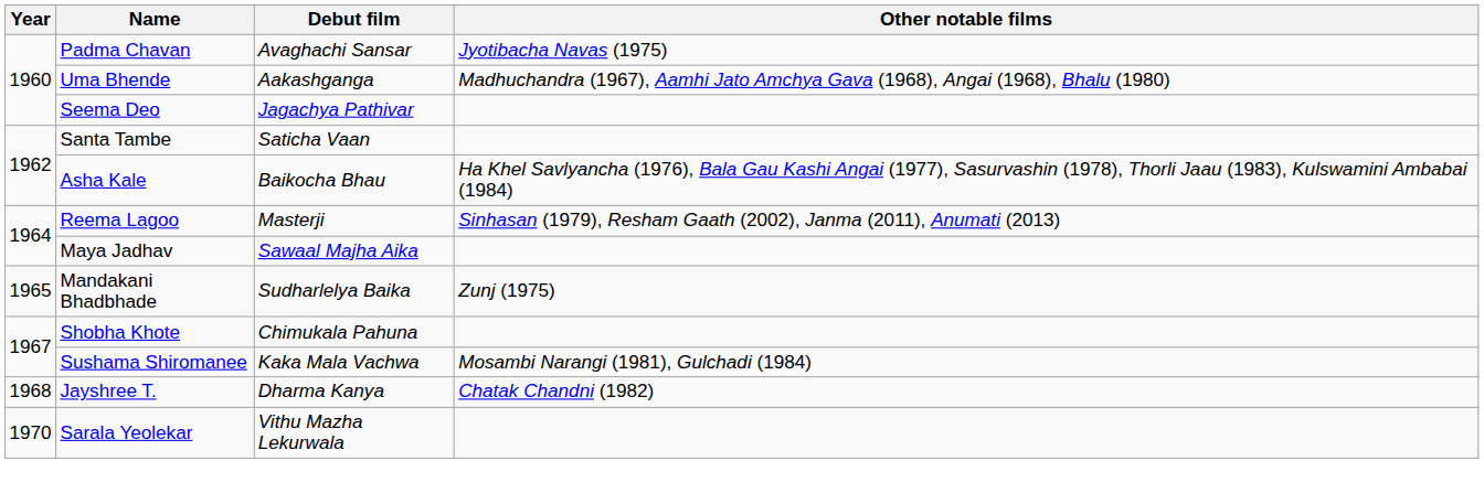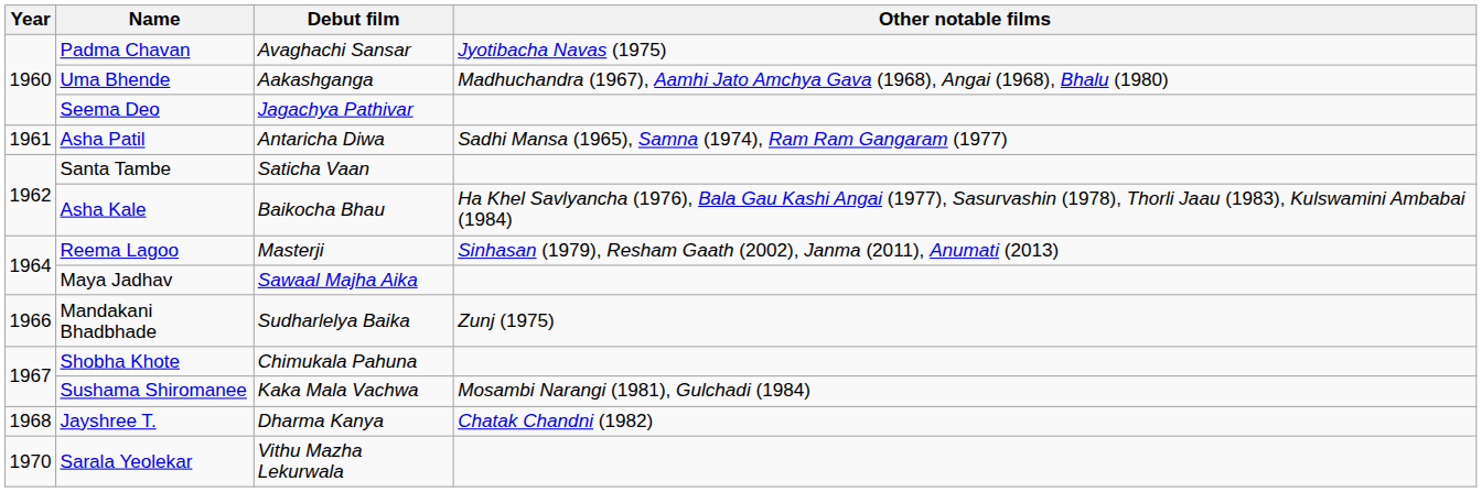 <table class="wikitable">
 <tr>
 <th>Year</th>
 <th>Name</th>
 <th>Debut film</th>
 <th>Other notable films</th>
 </tr>
 <tr>
 <td rowspan="3">1960</td>
 <td><a href='#'>Padma Chavan</a></td>
 <td><em>Avaghachi Sansar</em></td>
 <td><em><a href='#'>Jyotibacha Navas</a></em> (1975)</td>
 </tr>
 <tr>
 <td><a href='#'>Uma Bhende</a></td>
 <td><em>Aakashganga</em></td>
 <td><em>Madhuchandra</em> (1967), <em><a href='#'>Aamhi Jato Amchya Gava</a></em> (1968), <em>Angai</em> (1968), <em><a href='#'>Bhalu</a></em> (1980)</td>
 </tr>
 <tr>
 <td><a href='#'>Seema Deo</a></td>
 <td><em><a href='#'>Jagachya Pathivar</a></em></td>
 <td></td>
 </tr>
 <tr>
+<td>1961</td>
+<td><a href='#'>Asha Patil</a></td>
+<td><em>Antaricha Diwa</em></td>
+<td><em>Sadhi Mansa</em> (1965), <em><a href='#'>Samna</a></em> (1974), <em><a href='#'>Ram Ram Gangaram</a></em> (1977)</td>
+</tr>
+<tr>
 <td rowspan="2">1962</td>
 <td>Santa Tambe</td>
 <td><em>Saticha Vaan</em></td>
 <td></td>
 </tr>
 <tr>
 <td><a href='#'>Asha Kale</a></td>
 <td><em>Baikocha Bhau</em></td>
 <td><em>Ha Khel Savlyancha</em> (1976), <em><a href='#'>Bala Gau Kashi Angai</a></em> (1977), <em>Sasurvashin</em> (1978), <em>Thorli Jaau</em> (1983), <em>Kulswamini Ambabai</em> (1984)</td>
 </tr>
 <tr>
 <td rowspan="2">1964</td>
 <td><a href='#'>Reema Lagoo</a></td>
 <td><em>Masterji</em></td>
 <td><em><a href='#'>Sinhasan</a></em> (1979), <em>Resham Gaath</em> (2002), <em>Janma</em> (2011), <em><a href='#'>Anumati</a></em> (2013)</td>
 </tr>
 <tr>
 <td>Maya Jadhav</td>
 <td><em><a href='#'>Sawaal Majha Aika</a></em></td>
 <td></td>
 </tr>
 <tr>
-<td>1965</td>
+<td>1966</td>
 <td>Mandakani Bhadbhade</td>
 <td><em>Sudharlelya Baika</em></td>
 <td><em>Zunj</em> (1975)</td>
 </tr>
 <tr>
 <td rowspan="2">1967</td>
 <td><a href='#'>Shobha Khote</a></td>
 <td><em>Chimukala Pahuna</em></td>
 <td></td>
 </tr>
 <tr>
 <td><a href='#'>Sushama Shiromanee</a></td>
 <td><em>Kaka Mala Vachwa</em></td>
 <td><em>Mosambi Narangi</em> (1981), <em>Gulchadi</em> (1984)</td>
 </tr>
 <tr>
 <td>1968</td>
 <td><a href='#'>Jayshree T.</a></td>
 <td><em>Dharma Kanya</em></td>
 <td><em><a href='#'>Chatak Chandni</a></em> (1982)</td>
 </tr>
 <tr>
 <td>1970</td>
 <td><a href='#'>Sarala Yeolekar</a></td>
 <td><em>Vithu Mazha Lekurwala</em></td>
 <td></td>
 </tr>
 </table>
